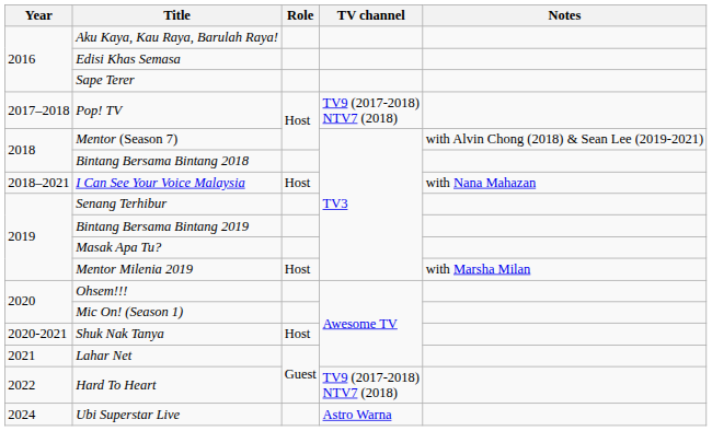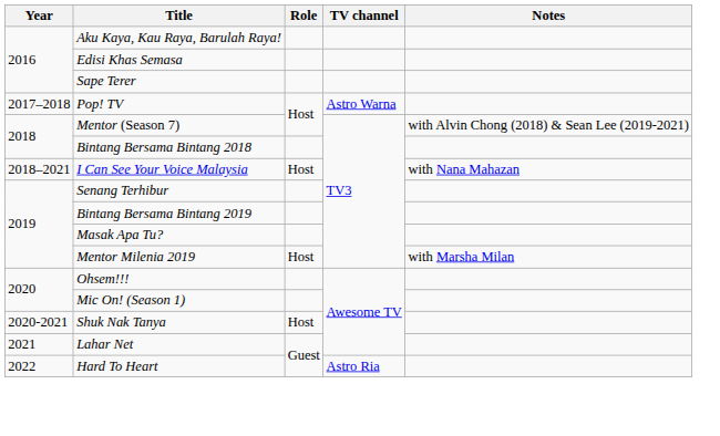 <table class="wikitable">
 <tr>
 <th>Year</th>
 <th>Title</th>
 <th>Role</th>
 <th>TV channel</th>
 <th>Notes</th>
 </tr>
 <tr>
 <td rowspan="3">2016</td>
 <td><em>Aku Kaya, Kau Raya, Barulah  Raya!</em></td>
 <td></td>
 <td></td>
 <td></td>
 </tr>
 <tr>
 <td><em>Edisi Khas Semasa</em></td>
 <td></td>
 <td></td>
 <td></td>
 </tr>
 <tr>
 <td><em>Sape Terer</em></td>
 <td></td>
 <td></td>
 <td></td>
 </tr>
 <tr>
 <td>2017–2018</td>
 <td><em>Pop! TV</em></td>
 <td rowspan="2">Host</td>
-<td><a href='#'>TV9</a> (2017-2018)<br><a href='#'>NTV7</a> (2018)</td>
+<td><a href='#'>Astro Warna</a></td>
 <td></td>
 </tr>
 <tr>
 <td rowspan="2">2018</td>
 <td><em>Mentor</em> (Season 7)</td>
 <td rowspan="7"><a href='#'>TV3</a></td>
 <td>with Alvin Chong (2018) & Sean Lee (2019-2021)</td>
 </tr>
 <tr>
 <td><em>Bintang Bersama Bintang 2018</em></td>
 <td></td>
 <td></td>
 </tr>
 <tr>
 <td>2018–2021</td>
 <td><em><a href='#'>I Can See Your Voice Malaysia</a></em></td>
 <td>Host</td>
 <td>with <a href='#'>Nana Mahazan</a></td>
 </tr>
 <tr>
 <td rowspan="4">2019</td>
 <td><em>Senang Terhibur</em></td>
 <td></td>
 <td></td>
 </tr>
 <tr>
 <td><em>Bintang Bersama Bintang 2019</em></td>
 <td></td>
 <td></td>
 </tr>
 <tr>
 <td><em>Masak Apa Tu?</em></td>
 <td></td>
 <td></td>
 </tr>
 <tr>
 <td><em>Mentor Milenia 2019</em></td>
 <td>Host</td>
 <td>with <a href='#'>Marsha Milan</a></td>
 </tr>
 <tr>
 <td rowspan="2">2020</td>
 <td><em>Ohsem!!!</em></td>
 <td></td>
 <td rowspan="4"><a href='#'>Awesome TV</a></td>
 <td></td>
 </tr>
 <tr>
 <td><em>Mic On! (Season 1)</em></td>
 <td></td>
 <td></td>
 </tr>
 <tr>
 <td>2020-2021</td>
 <td><em>Shuk Nak Tanya</em></td>
 <td>Host</td>
 <td></td>
 </tr>
 <tr>
 <td>2021</td>
 <td><em>Lahar Net</em></td>
 <td rowspan="2">Guest</td>
 <td></td>
 </tr>
 <tr>
 <td>2022</td>
 <td><em>Hard To Heart</em></td>
-<td><a href='#'>TV9</a> (2017-2018)<br><a href='#'>NTV7</a> (2018)</td>
-<td></td>
-</tr>
-<tr>
-<td>2024</td>
-<td><em>Ubi Superstar Live</em></td>
-<td></td>
-<td><a href='#'>Astro Warna</a></td>
+<td><a href='#'>Astro Ria</a></td>
 <td></td>
 </tr>
 </table>
